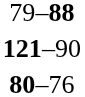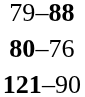 <table style="text-align:center">
 <tr>
 <th width=200></th>
 <th width=100></th>
 <th width=200></th>
 </tr>
 <tr>
 <td align=right></td>
 <td>79–<strong>88</strong></td>
 <td align=left><strong></strong></td>
 </tr>
 <tr>
 <td align=right><strong></strong></td>
-<td><strong>121</strong>–90</td>
+<td><strong>80</strong>–76</td>
 <td align=left></td>
 </tr>
 <tr>
 <td align=right><strong></strong></td>
-<td><strong>80</strong>–76</td>
+<td><strong>121</strong>–90</td>
 <td align=left></td>
 </tr>
 </table>
